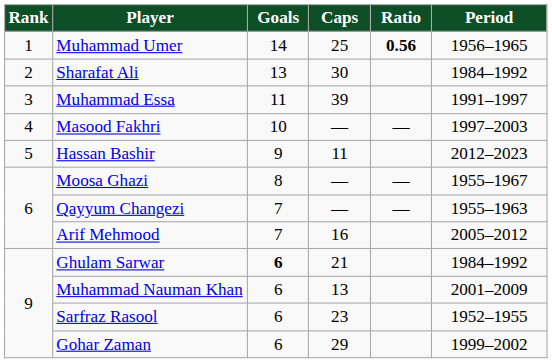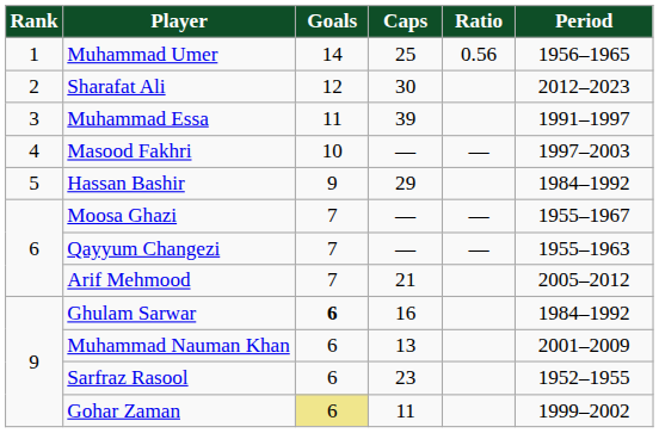 <table class="wikitable sortable" style="text-align: center;">
 <tr>
 <th style="background-color: #0E4E27; color: #FFFFFF; width:30px">Rank</th>
 <th style="background-color: #0E4E27; color: #FFFFFF; width:175px">Player</th>
 <th style="background-color: #0E4E27; color: #FFFFFF; width:50px">Goals</th>
 <th style="background-color: #0E4E27; color: #FFFFFF; width:50px">Caps</th>
 <th style="background-color: #0E4E27; color: #FFFFFF; width:50px">Ratio</th>
 <th style="background-color: #0E4E27; color: #FFFFFF; width:100px">Period</th>
 </tr>
 <tr>
 <td>1</td>
 <td style="text-align:left;"><a href='#'>Muhammad Umer</a></td>
 <td>14</td>
 <td>25</td>
-<td><strong>0.56</strong></td>
+<td>0.56</td>
 <td>1956–1965</td>
 </tr>
 <tr>
 <td>2</td>
 <td style="text-align:left;"><a href='#'>Sharafat Ali</a></td>
-<td>13</td>
+<td>12</td>
 <td>30</td>
 <td></td>
-<td>1984–1992</td>
+<td>2012–2023</td>
 </tr>
 <tr>
 <td>3</td>
 <td style="text-align:left;"><a href='#'>Muhammad Essa</a></td>
 <td>11</td>
 <td>39</td>
 <td></td>
 <td>1991–1997</td>
 </tr>
 <tr>
 <td>4</td>
 <td style="text-align:left;"><a href='#'>Masood Fakhri</a></td>
 <td>10</td>
 <td>—</td>
 <td>—</td>
 <td>1997–2003</td>
 </tr>
 <tr>
 <td>5</td>
 <td style="text-align:left;"><a href='#'>Hassan Bashir</a></td>
 <td>9</td>
-<td>11</td>
+<td>29</td>
 <td></td>
-<td>2012–2023</td>
+<td>1984–1992</td>
 </tr>
 <tr>
 <td rowspan="3">6</td>
 <td style="text-align:left;"><a href='#'>Moosa Ghazi</a></td>
-<td>8</td>
+<td>7</td>
 <td>—</td>
 <td>—</td>
 <td>1955–1967</td>
 </tr>
 <tr>
 <td style="text-align:left;"><a href='#'>Qayyum Changezi</a></td>
 <td>7</td>
 <td>—</td>
 <td>—</td>
 <td>1955–1963</td>
 </tr>
 <tr>
 <td style="text-align:left;"><a href='#'>Arif Mehmood</a></td>
 <td>7</td>
-<td>16</td>
+<td>21</td>
 <td></td>
 <td>2005–2012</td>
 </tr>
 <tr>
 <td rowspan="4">9</td>
 <td style="text-align:left;"><a href='#'>Ghulam Sarwar</a></td>
 <td><strong>6</strong></td>
-<td>21</td>
+<td>16</td>
 <td></td>
 <td>1984–1992</td>
 </tr>
 <tr>
 <td style="text-align:left;"><a href='#'>Muhammad Nauman Khan</a></td>
 <td>6</td>
 <td>13</td>
 <td></td>
 <td>2001–2009</td>
 </tr>
 <tr>
 <td style="text-align:left;"><a href='#'>Sarfraz Rasool</a></td>
 <td>6</td>
 <td>23</td>
 <td></td>
 <td>1952–1955</td>
 </tr>
 <tr>
 <td style="text-align:left;"><a href='#'>Gohar Zaman</a></td>
-<td>6</td>
-<td>29</td>
+<td style="background: khaki;">6</td>
+<td>11</td>
 <td></td>
 <td>1999–2002</td>
 </tr>
 </table>
